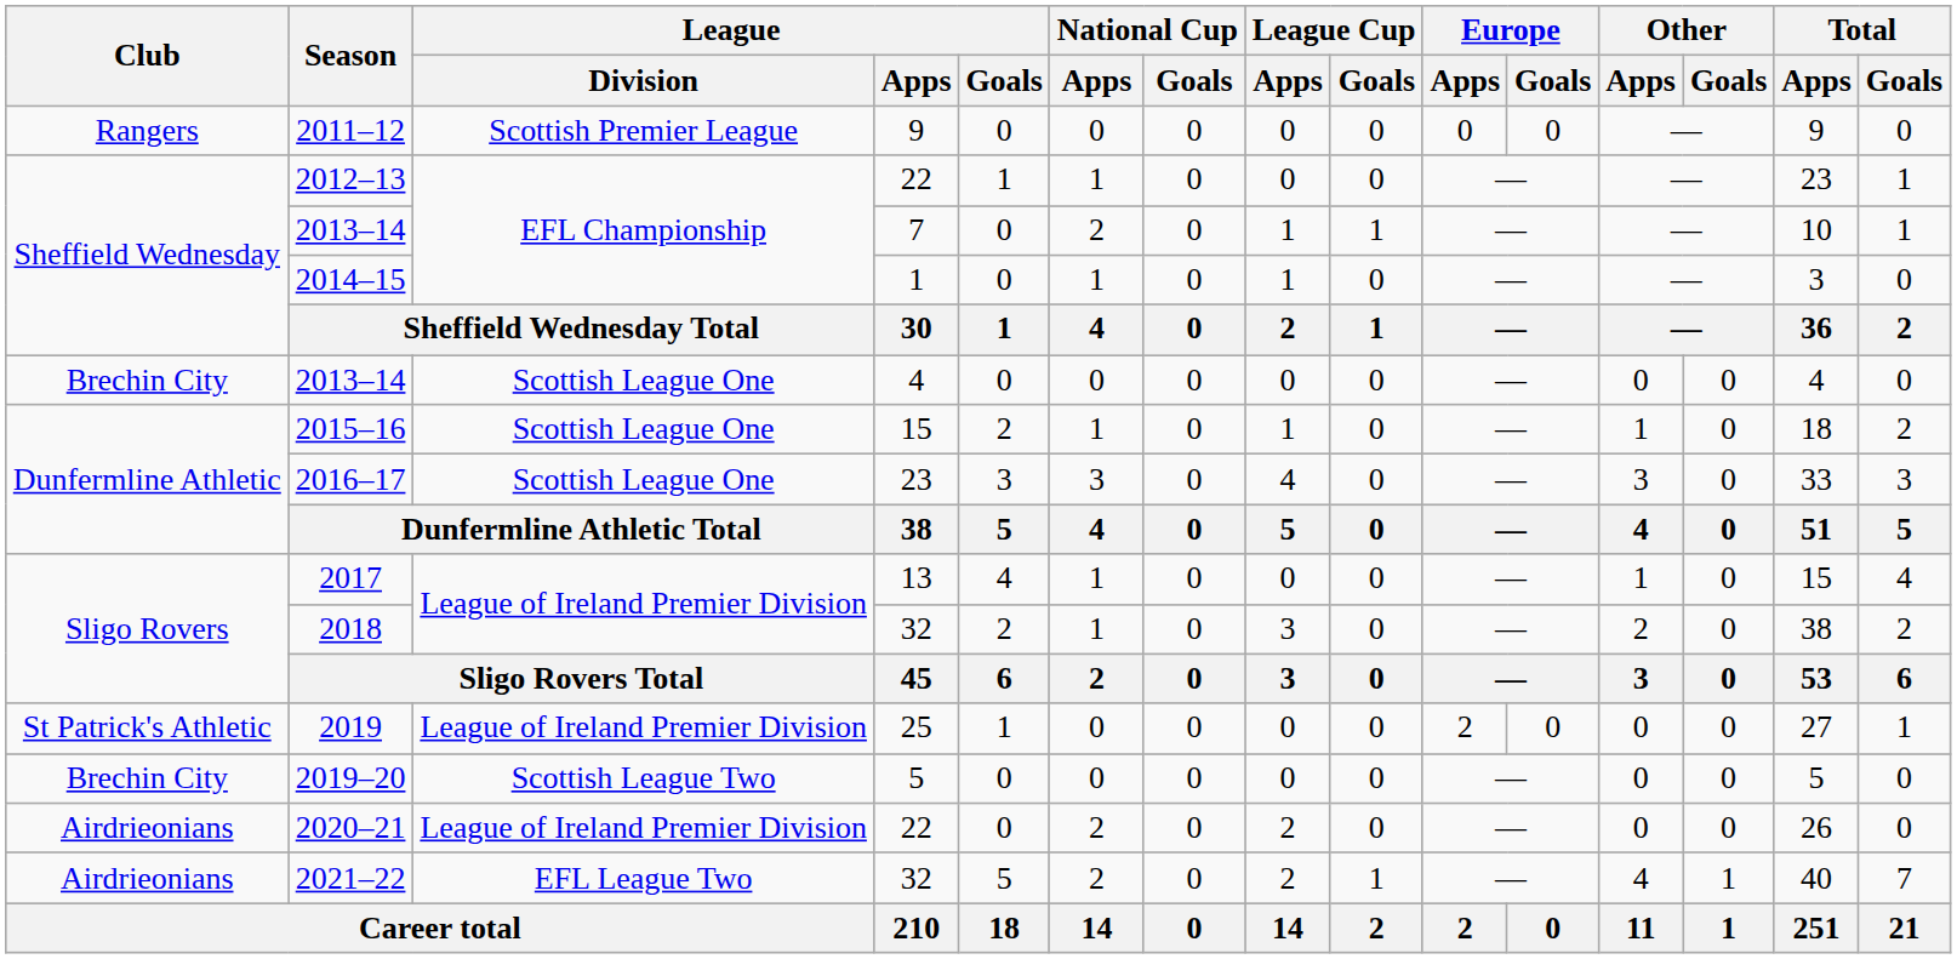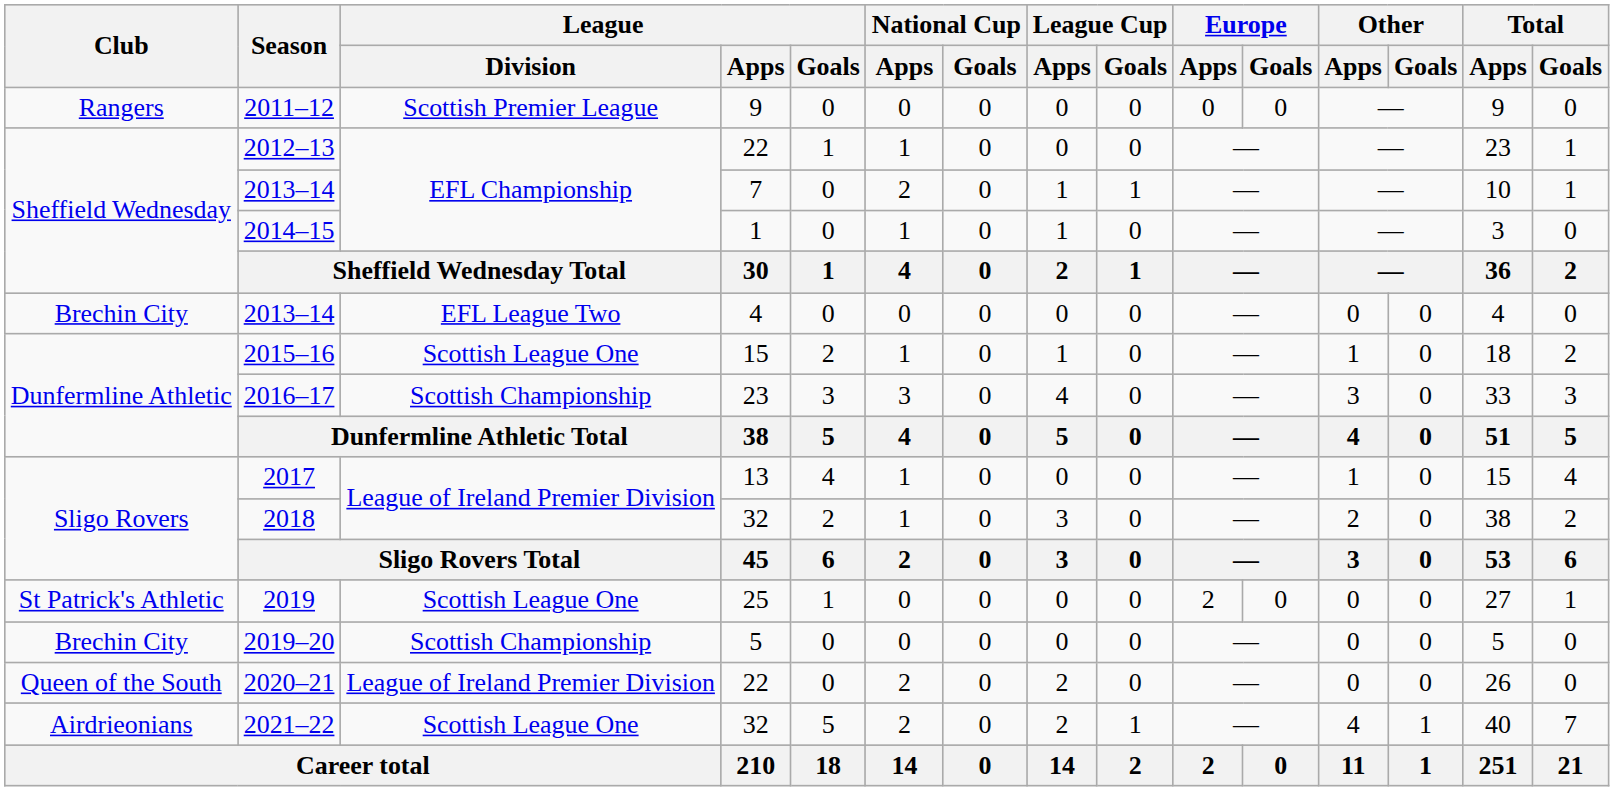 <table class="wikitable" style="text-align: center">
 <tr>
 <th rowspan="2">Club</th>
 <th rowspan="2">Season</th>
 <th colspan="3">League</th>
 <th colspan="2">National Cup</th>
 <th colspan="2">League Cup</th>
 <th colspan="2"><a href='#'>Europe</a></th>
 <th colspan="2">Other</th>
 <th colspan="2">Total</th>
 </tr>
 <tr>
 <th>Division</th>
 <th>Apps</th>
 <th>Goals</th>
 <th>Apps</th>
 <th>Goals</th>
 <th>Apps</th>
 <th>Goals</th>
 <th>Apps</th>
 <th>Goals</th>
 <th>Apps</th>
 <th>Goals</th>
 <th>Apps</th>
 <th>Goals</th>
 </tr>
 <tr>
 <td><a href='#'>Rangers</a></td>
 <td><a href='#'>2011–12</a></td>
 <td><a href='#'>Scottish Premier League</a></td>
 <td>9</td>
 <td>0</td>
 <td>0</td>
 <td>0</td>
 <td>0</td>
 <td>0</td>
 <td>0</td>
 <td>0</td>
 <td colspan="2">—</td>
 <td>9</td>
 <td>0</td>
 </tr>
 <tr>
 <td rowspan="4"><a href='#'>Sheffield Wednesday</a></td>
 <td><a href='#'>2012–13</a></td>
 <td rowspan="3"><a href='#'>EFL Championship</a></td>
 <td>22</td>
 <td>1</td>
 <td>1</td>
 <td>0</td>
 <td>0</td>
 <td>0</td>
 <td colspan="2">—</td>
 <td colspan="2">—</td>
 <td>23</td>
 <td>1</td>
 </tr>
 <tr>
 <td><a href='#'>2013–14</a></td>
 <td>7</td>
 <td>0</td>
 <td>2</td>
 <td>0</td>
 <td>1</td>
 <td>1</td>
 <td colspan="2">—</td>
 <td colspan="2">—</td>
 <td>10</td>
 <td>1</td>
 </tr>
 <tr>
 <td><a href='#'>2014–15</a></td>
 <td>1</td>
 <td>0</td>
 <td>1</td>
 <td>0</td>
 <td>1</td>
 <td>0</td>
 <td colspan="2">—</td>
 <td colspan="2">—</td>
 <td>3</td>
 <td>0</td>
 </tr>
 <tr>
 <th colspan="2">Sheffield Wednesday Total</th>
 <th>30</th>
 <th>1</th>
 <th>4</th>
 <th>0</th>
 <th>2</th>
 <th>1</th>
 <th colspan="2">—</th>
 <th colspan="2">—</th>
 <th>36</th>
 <th>2</th>
 </tr>
 <tr>
 <td><a href='#'>Brechin City</a></td>
 <td><a href='#'>2013–14</a></td>
-<td><a href='#'>Scottish League One</a></td>
+<td><a href='#'>EFL League Two</a></td>
 <td>4</td>
 <td>0</td>
 <td>0</td>
 <td>0</td>
 <td>0</td>
 <td>0</td>
 <td colspan="2">—</td>
 <td>0</td>
 <td>0</td>
 <td>4</td>
 <td>0</td>
 </tr>
 <tr>
 <td rowspan="3"><a href='#'>Dunfermline Athletic</a></td>
 <td><a href='#'>2015–16</a></td>
 <td><a href='#'>Scottish League One</a></td>
 <td>15</td>
 <td>2</td>
 <td>1</td>
 <td>0</td>
 <td>1</td>
 <td>0</td>
 <td colspan="2">—</td>
 <td>1</td>
 <td>0</td>
 <td>18</td>
 <td>2</td>
 </tr>
 <tr>
 <td><a href='#'>2016–17</a></td>
-<td><a href='#'>Scottish League One</a></td>
+<td><a href='#'>Scottish Championship</a></td>
 <td>23</td>
 <td>3</td>
 <td>3</td>
 <td>0</td>
 <td>4</td>
 <td>0</td>
 <td colspan="2">—</td>
 <td>3</td>
 <td>0</td>
 <td>33</td>
 <td>3</td>
 </tr>
 <tr>
 <th colspan="2">Dunfermline Athletic Total</th>
 <th>38</th>
 <th>5</th>
 <th>4</th>
 <th>0</th>
 <th>5</th>
 <th>0</th>
 <th colspan="2">—</th>
 <th>4</th>
 <th>0</th>
 <th>51</th>
 <th>5</th>
 </tr>
 <tr>
 <td rowspan="3"><a href='#'>Sligo Rovers</a></td>
 <td><a href='#'>2017</a></td>
 <td rowspan="2"><a href='#'>League of Ireland Premier Division</a></td>
 <td>13</td>
 <td>4</td>
 <td>1</td>
 <td>0</td>
 <td>0</td>
 <td>0</td>
 <td colspan="2">—</td>
 <td>1</td>
 <td>0</td>
 <td>15</td>
 <td>4</td>
 </tr>
 <tr>
 <td><a href='#'>2018</a></td>
 <td>32</td>
 <td>2</td>
 <td>1</td>
 <td>0</td>
 <td>3</td>
 <td>0</td>
 <td colspan="2">—</td>
 <td>2</td>
 <td>0</td>
 <td>38</td>
 <td>2</td>
 </tr>
 <tr>
 <th colspan="2">Sligo Rovers Total</th>
 <th>45</th>
 <th>6</th>
 <th>2</th>
 <th>0</th>
 <th>3</th>
 <th>0</th>
 <th colspan="2">—</th>
 <th>3</th>
 <th>0</th>
 <th>53</th>
 <th>6</th>
 </tr>
 <tr>
 <td><a href='#'>St Patrick's Athletic</a></td>
 <td><a href='#'>2019</a></td>
-<td><a href='#'>League of Ireland Premier Division</a></td>
+<td><a href='#'>Scottish League One</a></td>
 <td>25</td>
 <td>1</td>
 <td>0</td>
 <td>0</td>
 <td>0</td>
 <td>0</td>
 <td>2</td>
 <td>0</td>
 <td>0</td>
 <td>0</td>
 <td>27</td>
 <td>1</td>
 </tr>
 <tr>
 <td><a href='#'>Brechin City</a></td>
 <td><a href='#'>2019–20</a></td>
-<td><a href='#'>Scottish League Two</a></td>
+<td><a href='#'>Scottish Championship</a></td>
 <td>5</td>
 <td>0</td>
 <td>0</td>
 <td>0</td>
 <td>0</td>
 <td>0</td>
 <td colspan="2">—</td>
 <td>0</td>
 <td>0</td>
 <td>5</td>
 <td>0</td>
 </tr>
 <tr>
-<td><a href='#'>Airdrieonians</a></td>
+<td><a href='#'>Queen of the South</a></td>
 <td><a href='#'>2020–21</a></td>
 <td><a href='#'>League of Ireland Premier Division</a></td>
 <td>22</td>
 <td>0</td>
 <td>2</td>
 <td>0</td>
 <td>2</td>
 <td>0</td>
 <td colspan="2">—</td>
 <td>0</td>
 <td>0</td>
 <td>26</td>
 <td>0</td>
 </tr>
 <tr>
 <td><a href='#'>Airdrieonians</a></td>
 <td><a href='#'>2021–22</a></td>
-<td><a href='#'>EFL League Two</a></td>
+<td><a href='#'>Scottish League One</a></td>
 <td>32</td>
 <td>5</td>
 <td>2</td>
 <td>0</td>
 <td>2</td>
 <td>1</td>
 <td colspan="2">—</td>
 <td>4</td>
 <td>1</td>
 <td>40</td>
 <td>7</td>
 </tr>
 <tr>
 <th colspan="3">Career total</th>
 <th>210</th>
 <th>18</th>
 <th>14</th>
 <th>0</th>
 <th>14</th>
 <th>2</th>
 <th>2</th>
 <th>0</th>
 <th>11</th>
 <th>1</th>
 <th>251</th>
 <th>21</th>
 </tr>
 </table>
